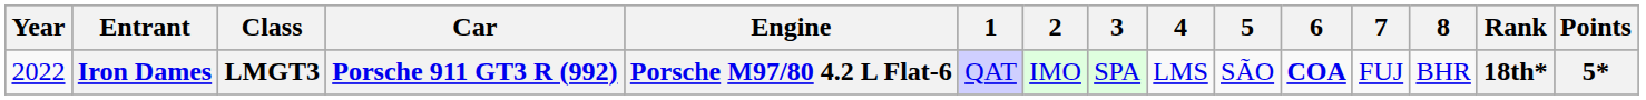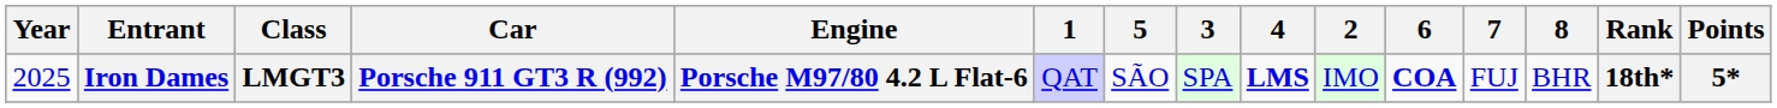 <table class="wikitable" style="text-align:center; font-size:90%">
 <tr>
 <th>Year</th>
 <th>Entrant</th>
 <th>Class</th>
 <th>Car</th>
 <th>Engine</th>
 <th>1</th>
-<th>2</th>
+<th>5</th>
 <th>3</th>
 <th>4</th>
-<th>5</th>
+<th>2</th>
 <th>6</th>
 <th>7</th>
 <th>8</th>
 <th>Rank</th>
 <th>Points</th>
 </tr>
 <tr>
-<td><a href='#'>2022</a></td>
+<td><a href='#'>2025</a></td>
 <th><a href='#'>Iron Dames</a></th>
 <th>LMGT3</th>
 <th><a href='#'>Porsche 911 GT3 R (992)</a></th>
 <th><a href='#'>Porsche</a> <a href='#'>M97/80</a> 4.2 L Flat-6</th>
 <td style="background:#CFCFFF;"><a href='#'>QAT</a><br></td>
+<td><a href='#'>SÃO</a></td>
+<td style="background:#DFFFDF;"><a href='#'>SPA</a><br></td>
+<td><strong><a href='#'>LMS</a></strong></td>
 <td style="background:#DFFFDF;"><a href='#'>IMO</a><br></td>
-<td style="background:#DFFFDF;"><a href='#'>SPA</a><br></td>
-<td><a href='#'>LMS</a></td>
-<td><a href='#'>SÃO</a></td>
 <td><strong><a href='#'>COA</a></strong></td>
 <td><a href='#'>FUJ</a></td>
 <td><a href='#'>BHR</a></td>
 <th>18th*</th>
 <th>5*</th>
 </tr>
 </table>
